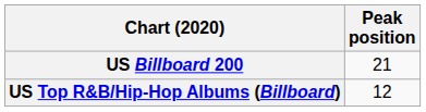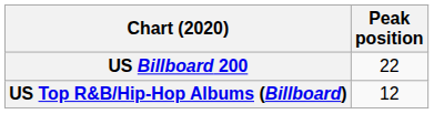 <table class="wikitable sortable plainrowheaders" style="text-align:center">
 <tr>
 <th scope="col">Chart (2020)</th>
 <th scope="col">Peak<br>position</th>
 </tr>
 <tr>
 <th scope="row">US <a href='#'><em>Billboard</em> 200</a></th>
-<td>21</td>
+<td>22</td>
 </tr>
 <tr>
 <th scope="row">US <a href='#'>Top R&B/Hip-Hop Albums</a> (<em><a href='#'>Billboard</a></em>)</th>
 <td>12</td>
 </tr>
 </table>
